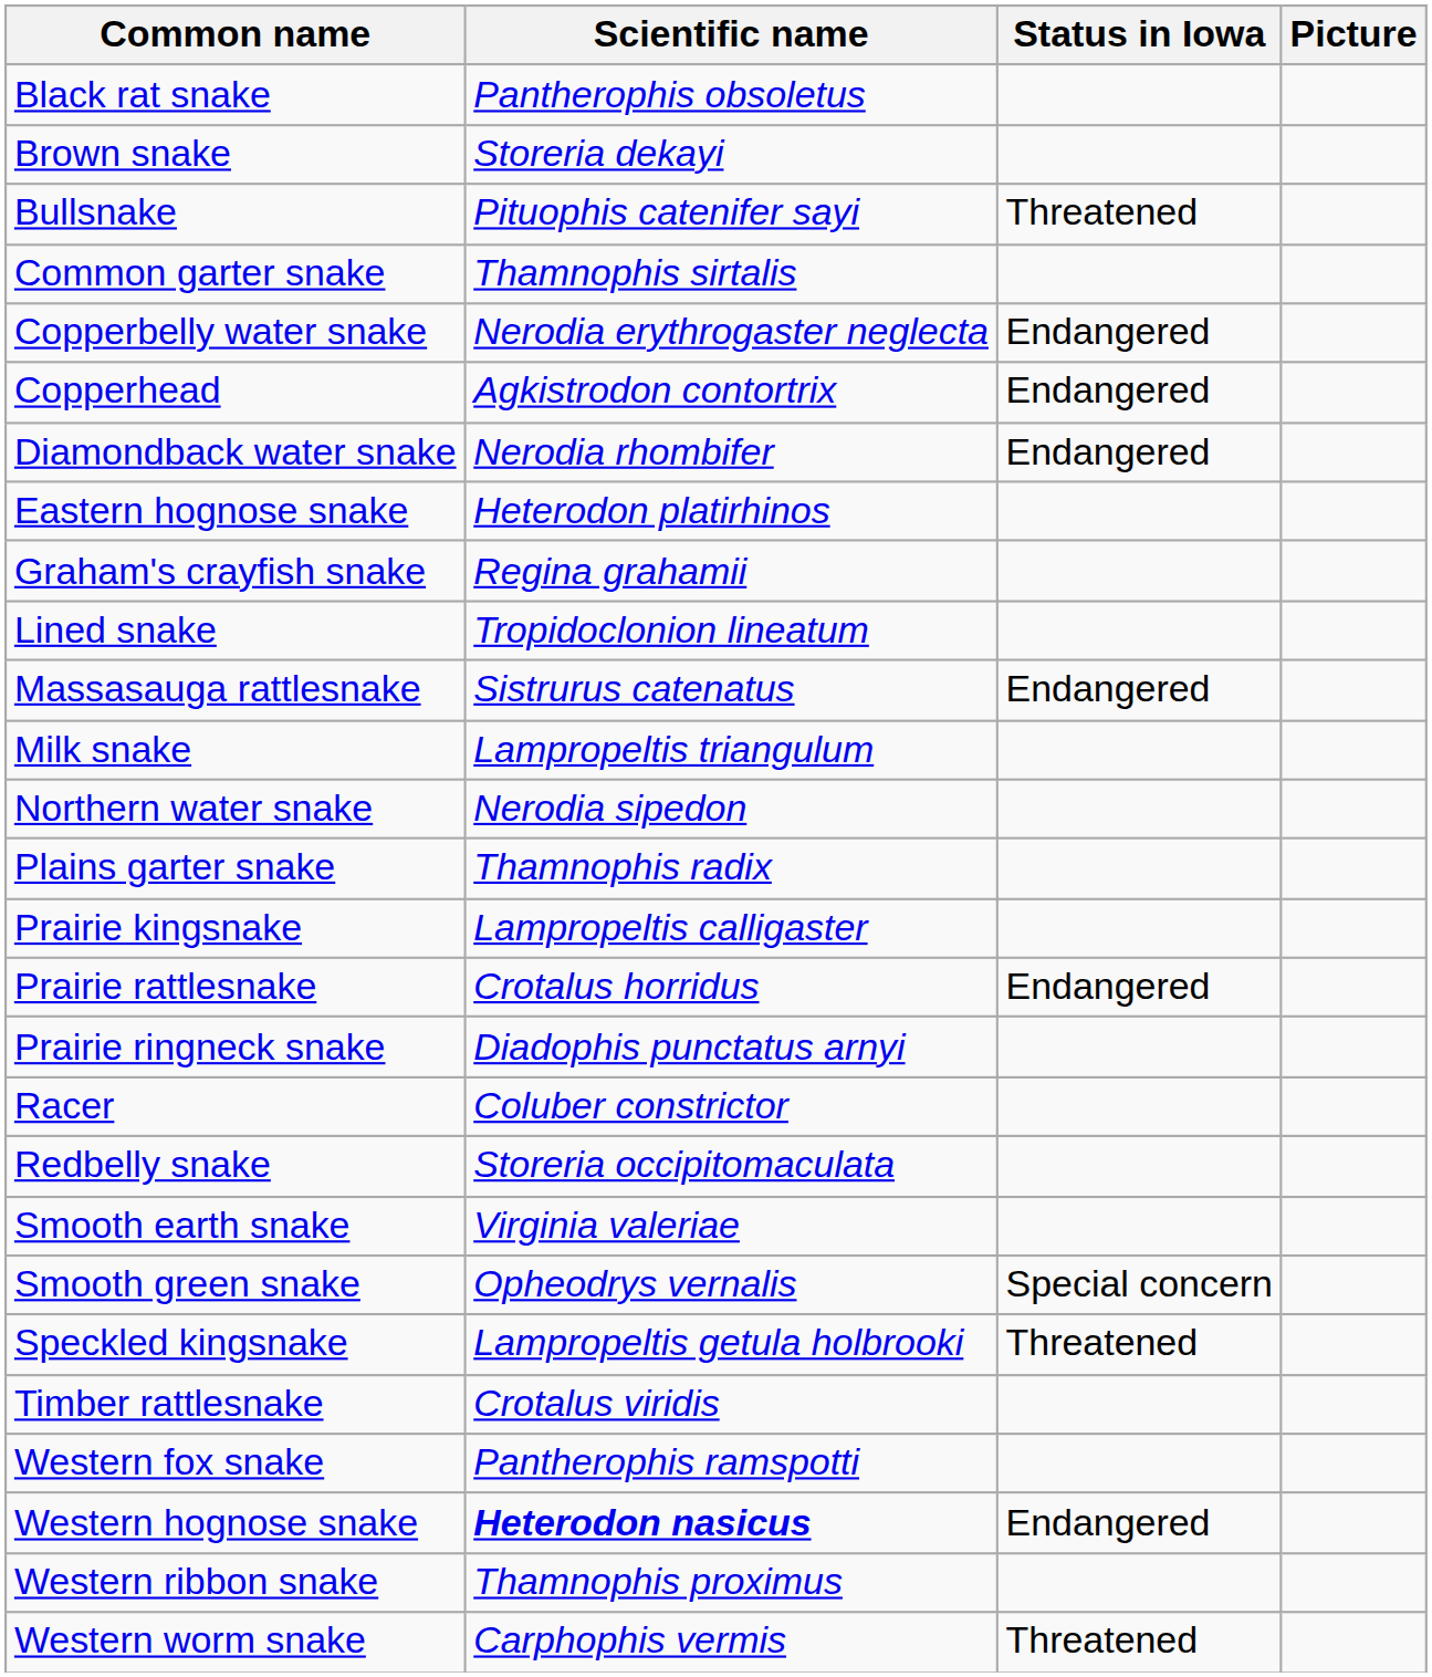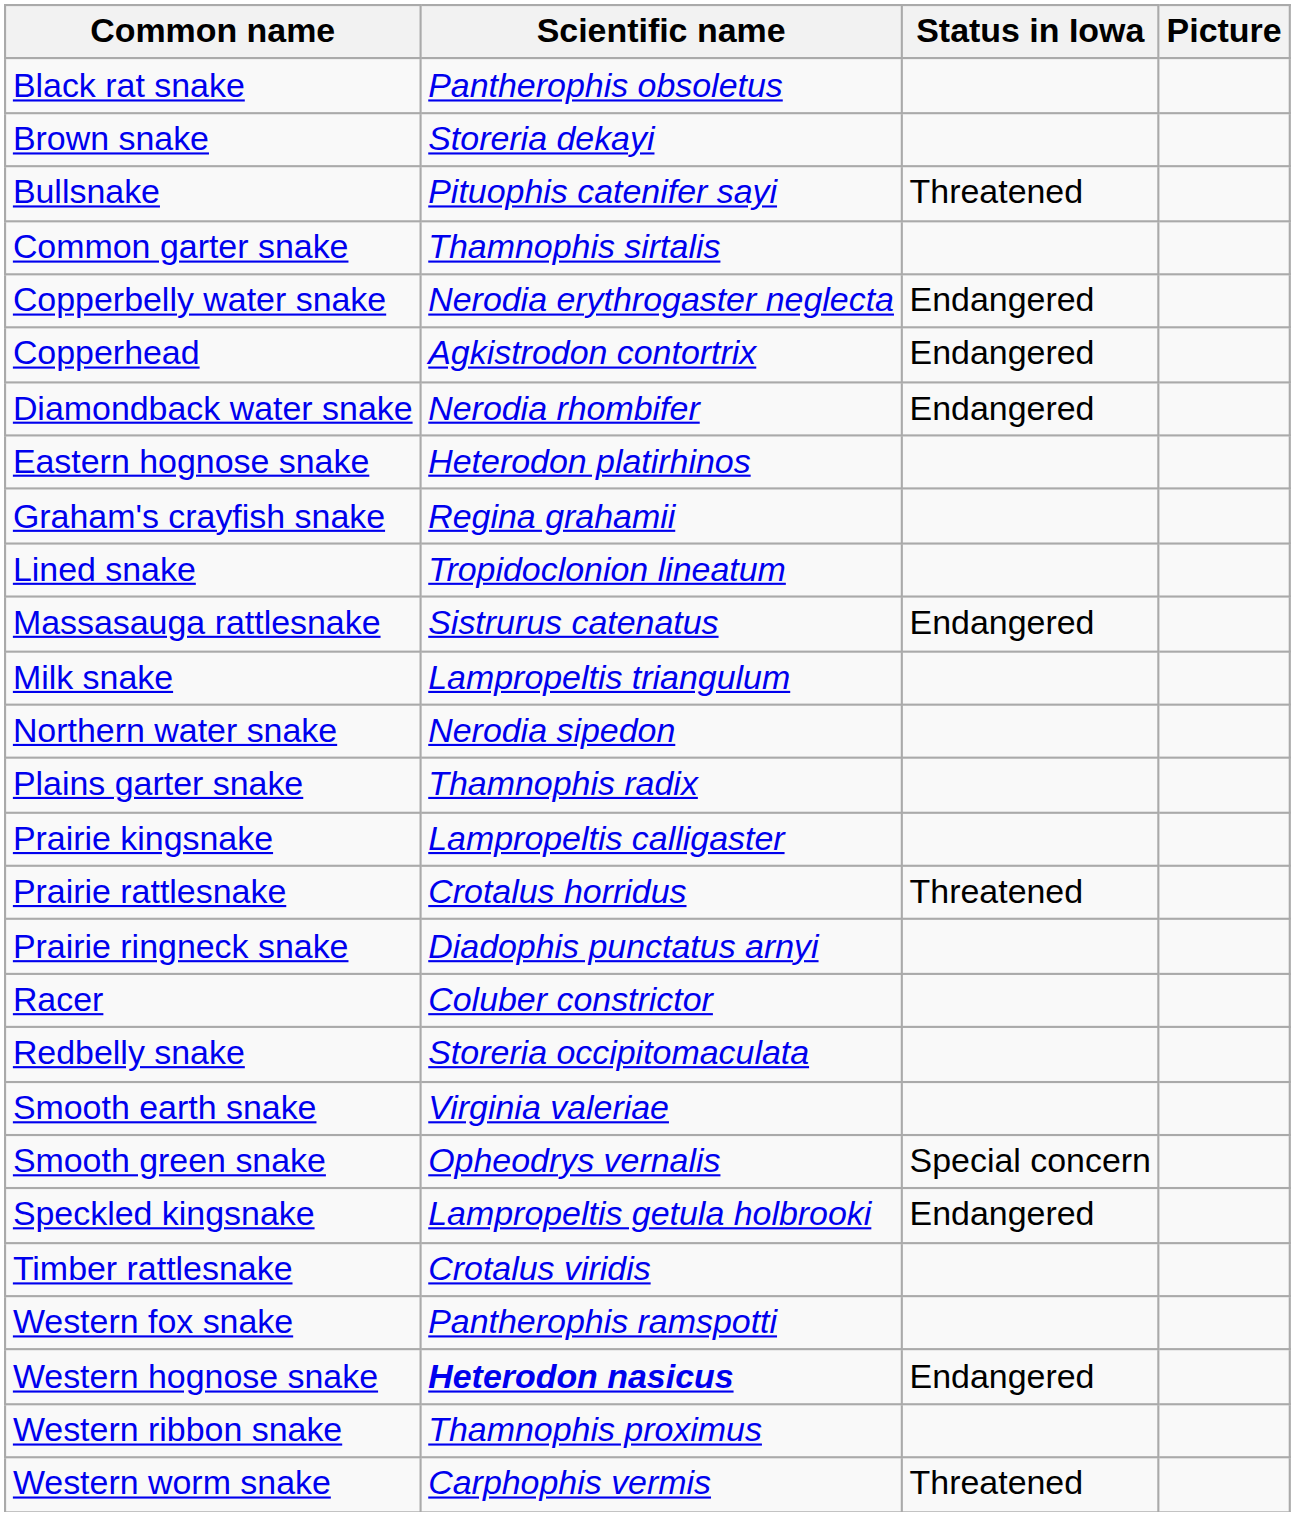 <table class="wikitable">
 <tr>
 <th>Common name</th>
 <th>Scientific name</th>
 <th>Status in Iowa</th>
 <th>Picture</th>
 </tr>
 <tr>
 <td><a href='#'>Black rat snake</a></td>
 <td><em><a href='#'>Pantherophis obsoletus</a></em></td>
 <td></td>
 <td></td>
 </tr>
 <tr>
 <td><a href='#'>Brown snake</a></td>
 <td><em><a href='#'>Storeria dekayi</a></em></td>
 <td></td>
 <td></td>
 </tr>
 <tr>
 <td><a href='#'>Bullsnake</a></td>
 <td><em><a href='#'>Pituophis catenifer sayi</a></em></td>
 <td>Threatened</td>
 <td></td>
 </tr>
 <tr>
 <td><a href='#'>Common garter snake</a></td>
 <td><em><a href='#'>Thamnophis sirtalis</a></em></td>
 <td></td>
 <td></td>
 </tr>
 <tr>
 <td><a href='#'>Copperbelly water snake</a></td>
 <td><em><a href='#'>Nerodia erythrogaster neglecta</a></em></td>
 <td>Endangered</td>
 <td></td>
 </tr>
 <tr>
 <td><a href='#'>Copperhead</a></td>
 <td><em><a href='#'>Agkistrodon contortrix</a></em></td>
 <td>Endangered</td>
 <td></td>
 </tr>
 <tr>
 <td><a href='#'>Diamondback water snake</a></td>
 <td><em><a href='#'>Nerodia rhombifer</a></em></td>
 <td>Endangered</td>
 <td></td>
 </tr>
 <tr>
 <td><a href='#'>Eastern hognose snake</a></td>
 <td><em><a href='#'>Heterodon platirhinos</a></em></td>
 <td></td>
 <td></td>
 </tr>
 <tr>
 <td><a href='#'>Graham's crayfish snake</a></td>
 <td><em><a href='#'>Regina grahamii</a></em></td>
 <td></td>
 <td></td>
 </tr>
 <tr>
 <td><a href='#'>Lined snake</a></td>
 <td><em><a href='#'>Tropidoclonion lineatum</a></em></td>
 <td></td>
 <td></td>
 </tr>
 <tr>
 <td><a href='#'>Massasauga rattlesnake</a></td>
 <td><em><a href='#'>Sistrurus catenatus</a></em></td>
 <td>Endangered</td>
 <td></td>
 </tr>
 <tr>
 <td><a href='#'>Milk snake</a></td>
 <td><em><a href='#'>Lampropeltis triangulum</a></em></td>
 <td></td>
 <td></td>
 </tr>
 <tr>
 <td><a href='#'>Northern water snake</a></td>
 <td><em><a href='#'>Nerodia sipedon</a></em></td>
 <td></td>
 <td></td>
 </tr>
 <tr>
 <td><a href='#'>Plains garter snake</a></td>
 <td><em><a href='#'>Thamnophis radix</a></em></td>
 <td></td>
 <td></td>
 </tr>
 <tr>
 <td><a href='#'>Prairie kingsnake</a></td>
 <td><em><a href='#'>Lampropeltis calligaster</a></em></td>
 <td></td>
 <td></td>
 </tr>
 <tr>
 <td><a href='#'>Prairie rattlesnake</a></td>
 <td><em><a href='#'>Crotalus horridus</a></em></td>
-<td>Endangered</td>
+<td>Threatened</td>
 <td></td>
 </tr>
 <tr>
 <td><a href='#'>Prairie ringneck snake</a></td>
 <td><em><a href='#'>Diadophis punctatus arnyi</a></em></td>
 <td></td>
 <td></td>
 </tr>
 <tr>
 <td><a href='#'>Racer</a></td>
 <td><em><a href='#'>Coluber constrictor</a></em></td>
 <td></td>
 <td></td>
 </tr>
 <tr>
 <td><a href='#'>Redbelly snake</a></td>
 <td><em><a href='#'>Storeria occipitomaculata</a></em></td>
 <td></td>
 <td></td>
 </tr>
 <tr>
 <td><a href='#'>Smooth earth snake</a></td>
 <td><em><a href='#'>Virginia valeriae</a></em></td>
 <td></td>
 <td></td>
 </tr>
 <tr>
 <td><a href='#'>Smooth green snake</a></td>
 <td><em><a href='#'>Opheodrys vernalis</a></em></td>
 <td>Special concern</td>
 <td></td>
 </tr>
 <tr>
 <td><a href='#'>Speckled kingsnake</a></td>
 <td><em><a href='#'>Lampropeltis getula holbrooki</a></em></td>
-<td>Threatened</td>
+<td>Endangered</td>
 <td></td>
 </tr>
 <tr>
 <td><a href='#'>Timber rattlesnake</a></td>
 <td><em><a href='#'>Crotalus viridis</a></em></td>
 <td></td>
 <td></td>
 </tr>
 <tr>
 <td><a href='#'>Western fox snake</a></td>
 <td><em><a href='#'>Pantherophis ramspotti</a></em></td>
 <td></td>
 <td></td>
 </tr>
 <tr>
 <td><a href='#'>Western hognose snake</a></td>
 <td><strong><em><a href='#'>Heterodon nasicus</a></em></strong></td>
 <td>Endangered</td>
 <td></td>
 </tr>
 <tr>
 <td><a href='#'>Western ribbon snake</a></td>
 <td><em><a href='#'>Thamnophis proximus</a></em></td>
 <td></td>
 <td></td>
 </tr>
 <tr>
 <td><a href='#'>Western worm snake</a></td>
 <td><em><a href='#'>Carphophis vermis</a></em></td>
 <td>Threatened</td>
 <td></td>
 </tr>
 </table>
